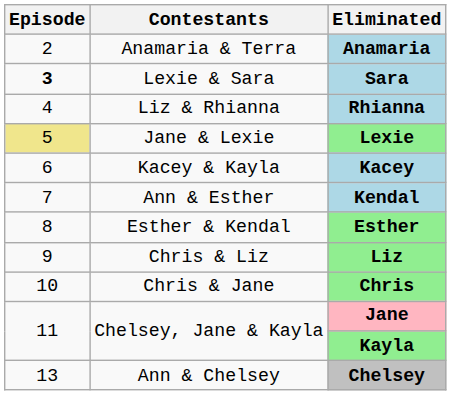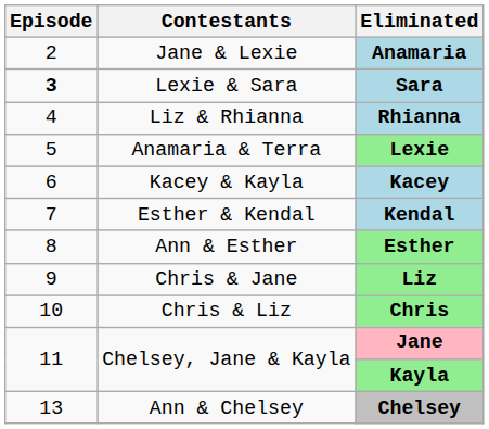 <table class="wikitable" border="2" style="text-align:center">
 <tr>
 <th>Episode</th>
 <th>Contestants</th>
 <th>Eliminated</th>
 </tr>
 <tr>
 <td>2</td>
-<td>Anamaria & Terra</td>
+<td>Jane & Lexie</td>
 <td style="background:lightblue"><strong>Anamaria</strong></td>
 </tr>
 <tr>
 <td><strong>3</strong></td>
 <td>Lexie & Sara</td>
 <td style="background:lightblue"><strong>Sara</strong></td>
 </tr>
 <tr>
 <td>4</td>
 <td>Liz & Rhianna</td>
 <td style="background:lightblue"><strong>Rhianna</strong></td>
 </tr>
 <tr>
-<td style="background: khaki;">5</td>
-<td>Jane & Lexie</td>
+<td>5</td>
+<td>Anamaria & Terra</td>
 <td style="background:lightgreen"><strong>Lexie</strong></td>
 </tr>
 <tr>
 <td>6</td>
 <td>Kacey & Kayla</td>
 <td style="background:lightblue"><strong>Kacey</strong></td>
 </tr>
 <tr>
 <td>7</td>
-<td>Ann & Esther</td>
+<td>Esther & Kendal</td>
 <td style="background:lightblue"><strong>Kendal</strong></td>
 </tr>
 <tr>
 <td>8</td>
-<td>Esther & Kendal</td>
+<td>Ann & Esther</td>
 <td style="background:lightgreen"><strong>Esther</strong></td>
 </tr>
 <tr>
 <td>9</td>
-<td>Chris & Liz</td>
+<td>Chris & Jane</td>
 <td style="background:lightgreen"><strong>Liz</strong></td>
 </tr>
 <tr>
 <td>10</td>
-<td>Chris & Jane</td>
+<td>Chris & Liz</td>
 <td style="background:lightgreen"><strong>Chris</strong></td>
 </tr>
 <tr>
 <td rowspan="2">11</td>
 <td rowspan="2">Chelsey, Jane & Kayla</td>
 <td style="background:lightpink"><strong>Jane</strong></td>
 </tr>
 <tr>
 <td style="background:lightgreen"><strong>Kayla</strong></td>
 </tr>
 <tr>
 <td>13</td>
 <td>Ann & Chelsey</td>
 <td style="background:silver"><strong>Chelsey</strong></td>
 </tr>
 </table>
